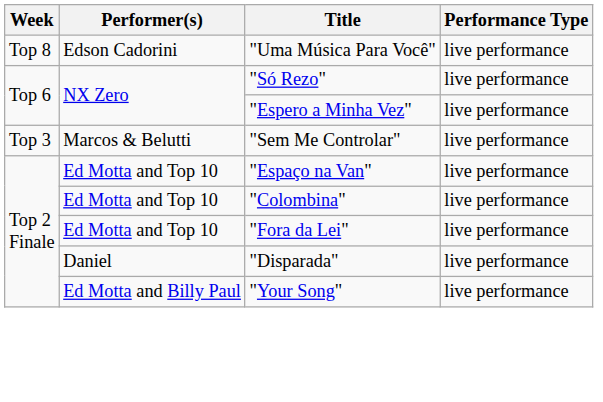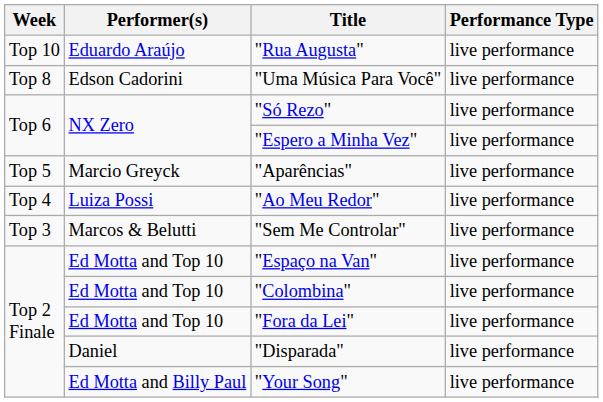 <table class="wikitable" style="font-size: 90%;">
 <tr>
 <th>Week</th>
 <th>Performer(s)</th>
 <th>Title</th>
 <th>Performance Type</th>
+</tr>
+<tr>
+<td>Top 10</td>
+<td><a href='#'>Eduardo Araújo</a></td>
+<td>"<a href='#'>Rua Augusta</a>"</td>
+<td>live performance</td>
 </tr>
 <tr>
 <td>Top 8</td>
 <td>Edson Cadorini</td>
 <td>"Uma Música Para Você"</td>
 <td>live performance</td>
 </tr>
 <tr>
 <td rowspan=2>Top 6</td>
 <td rowspan=2><a href='#'>NX Zero</a></td>
 <td>"<a href='#'>Só Rezo</a>"</td>
 <td>live performance</td>
 </tr>
 <tr>
 <td>"<a href='#'>Espero a Minha Vez</a>"</td>
+<td>live performance</td>
+</tr>
+<tr>
+<td>Top 5</td>
+<td>Marcio Greyck</td>
+<td>"Aparências"</td>
+<td>live performance</td>
+</tr>
+<tr>
+<td>Top 4</td>
+<td><a href='#'>Luiza Possi</a></td>
+<td>"<a href='#'>Ao Meu Redor</a>"</td>
 <td>live performance</td>
 </tr>
 <tr>
 <td>Top 3</td>
 <td>Marcos & Belutti</td>
 <td>"Sem Me Controlar"</td>
 <td>live performance</td>
 </tr>
 <tr>
 <td rowspan=5>Top 2<br>Finale</td>
 <td><a href='#'>Ed Motta</a> and Top 10</td>
 <td>"<a href='#'>Espaço na Van</a>"</td>
 <td>live performance</td>
 </tr>
 <tr>
 <td><a href='#'>Ed Motta</a> and Top 10</td>
 <td>"<a href='#'>Colombina</a>"</td>
 <td>live performance</td>
 </tr>
 <tr>
 <td><a href='#'>Ed Motta</a> and Top 10</td>
 <td>"<a href='#'>Fora da Lei</a>"</td>
 <td>live performance</td>
 </tr>
 <tr>
 <td>Daniel</td>
 <td>"Disparada"</td>
 <td>live performance</td>
 </tr>
 <tr>
 <td><a href='#'>Ed Motta</a> and <a href='#'>Billy Paul</a></td>
 <td>"<a href='#'>Your Song</a>"</td>
 <td>live performance</td>
 </tr>
 </table>
